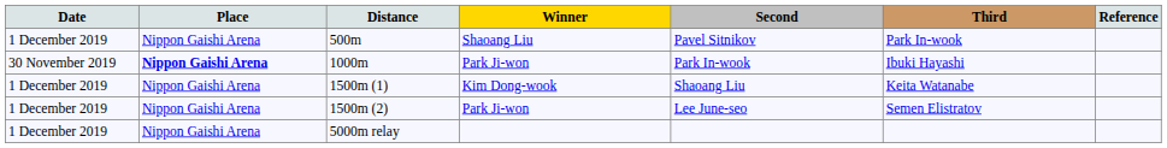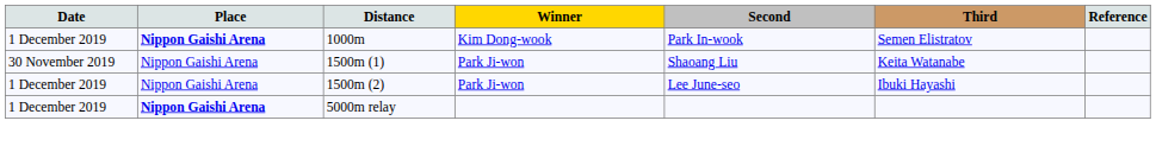 <table bgcolor="#f7f8ff" cellpadding="3" cellspacing="0" border="1" style="font-size: 95%; border: gray solid 1px; border-collapse: collapse;">
 <tr bgcolor="#cccccc" (1>
 <td width="150" align="center" bgcolor="#dce5e5"><strong>Date</strong></td>
 <td width="220" align="center" bgcolor="#dce5e5"><strong>Place</strong></td>
 <td width="150" align="center" bgcolor="#dce5e5"><strong>Distance</strong></td>
 <td align="center" bgcolor="gold" width="250"><strong>Winner</strong></td>
 <td align="center" bgcolor="silver" width="250"><strong>Second</strong></td>
 <td width="250" align="center" bgcolor="#cc9966"><strong>Third</strong></td>
 <td width="30" align="center" bgcolor="#dce5e5"><strong>Reference</strong></td>
 </tr>
 <tr align="left">
 <td>1 December 2019</td>
-<td><a href='#'>Nippon Gaishi Arena</a></td>
-<td>500m</td>
-<td> <a href='#'>Shaoang Liu</a></td>
-<td> <a href='#'>Pavel Sitnikov</a></td>
+<td><strong><a href='#'>Nippon Gaishi Arena</a></strong></td>
+<td>1000m</td>
+<td> <a href='#'>Kim Dong-wook</a></td>
 <td> <a href='#'>Park In-wook</a></td>
+<td> <a href='#'>Semen Elistratov</a></td>
 <td> </td>
 </tr>
 <tr align="left">
 <td>30 November 2019</td>
-<td><strong><a href='#'>Nippon Gaishi Arena</a></strong></td>
-<td>1000m</td>
-<td> <a href='#'>Park Ji-won</a></td>
-<td> <a href='#'>Park In-wook</a></td>
-<td> <a href='#'>Ibuki Hayashi</a></td>
-<td> </td>
-</tr>
-<tr align="left">
-<td>1 December 2019</td>
 <td><a href='#'>Nippon Gaishi Arena</a></td>
 <td>1500m (1)</td>
-<td> <a href='#'>Kim Dong-wook</a></td>
+<td> <a href='#'>Park Ji-won</a></td>
 <td> <a href='#'>Shaoang Liu</a></td>
 <td> <a href='#'>Keita Watanabe</a></td>
 <td></td>
 </tr>
 <tr align="left">
 <td>1 December 2019</td>
 <td><a href='#'>Nippon Gaishi Arena</a></td>
 <td>1500m (2)</td>
 <td> <a href='#'>Park Ji-won</a></td>
 <td> <a href='#'>Lee June-seo</a></td>
-<td> <a href='#'>Semen Elistratov</a></td>
+<td> <a href='#'>Ibuki Hayashi</a></td>
 <td> </td>
 </tr>
 <tr align="left">
 <td>1 December 2019</td>
-<td><a href='#'>Nippon Gaishi Arena</a></td>
+<td><strong><a href='#'>Nippon Gaishi Arena</a></strong></td>
 <td>5000m relay</td>
 <td></td>
 <td></td>
 <td></td>
 <td> </td>
 </tr>
 </table>
